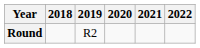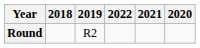 <table class="wikitable" style="text-align:center">
 <tr>
 <th>Year</th>
 <th>2018</th>
 <th>2019</th>
+<th>2022</th>
+<th>2021</th>
 <th>2020</th>
-<th>2021</th>
-<th>2022</th>
 </tr>
 <tr>
 <th>Round</th>
 <td></td>
 <td>R2</td>
 <td></td>
 <td></td>
 <td></td>
 </tr>
 </table>
